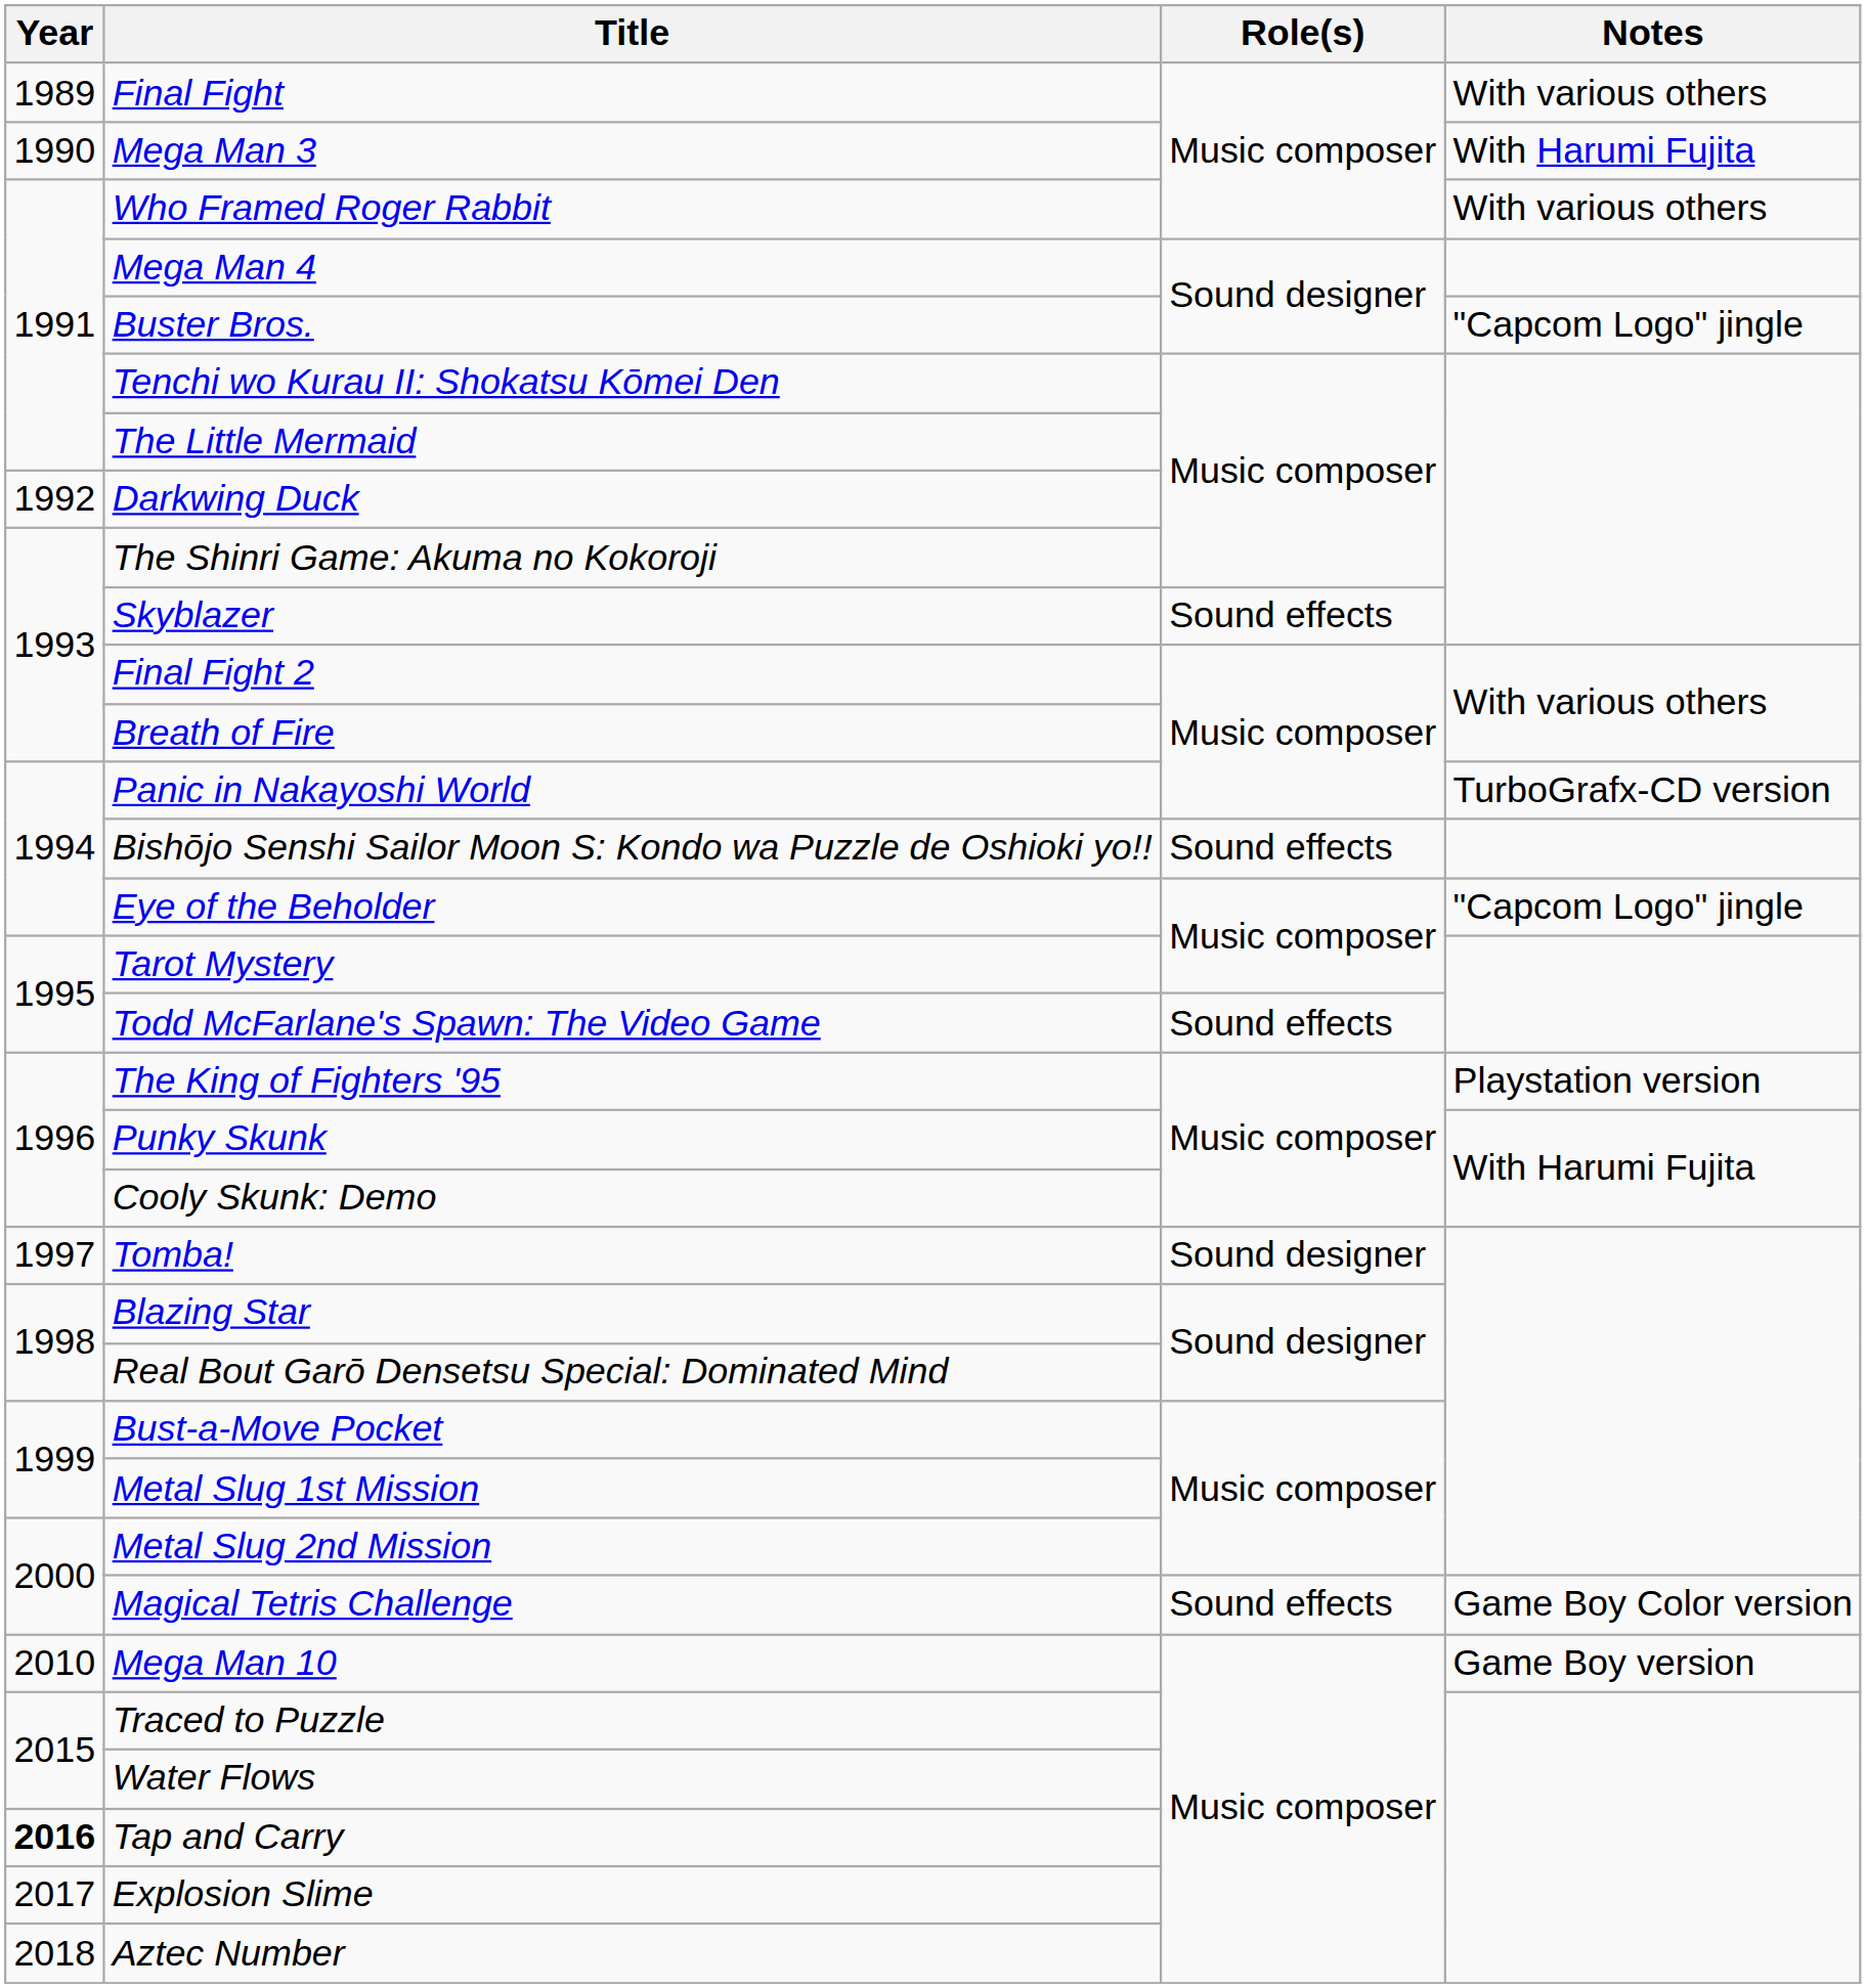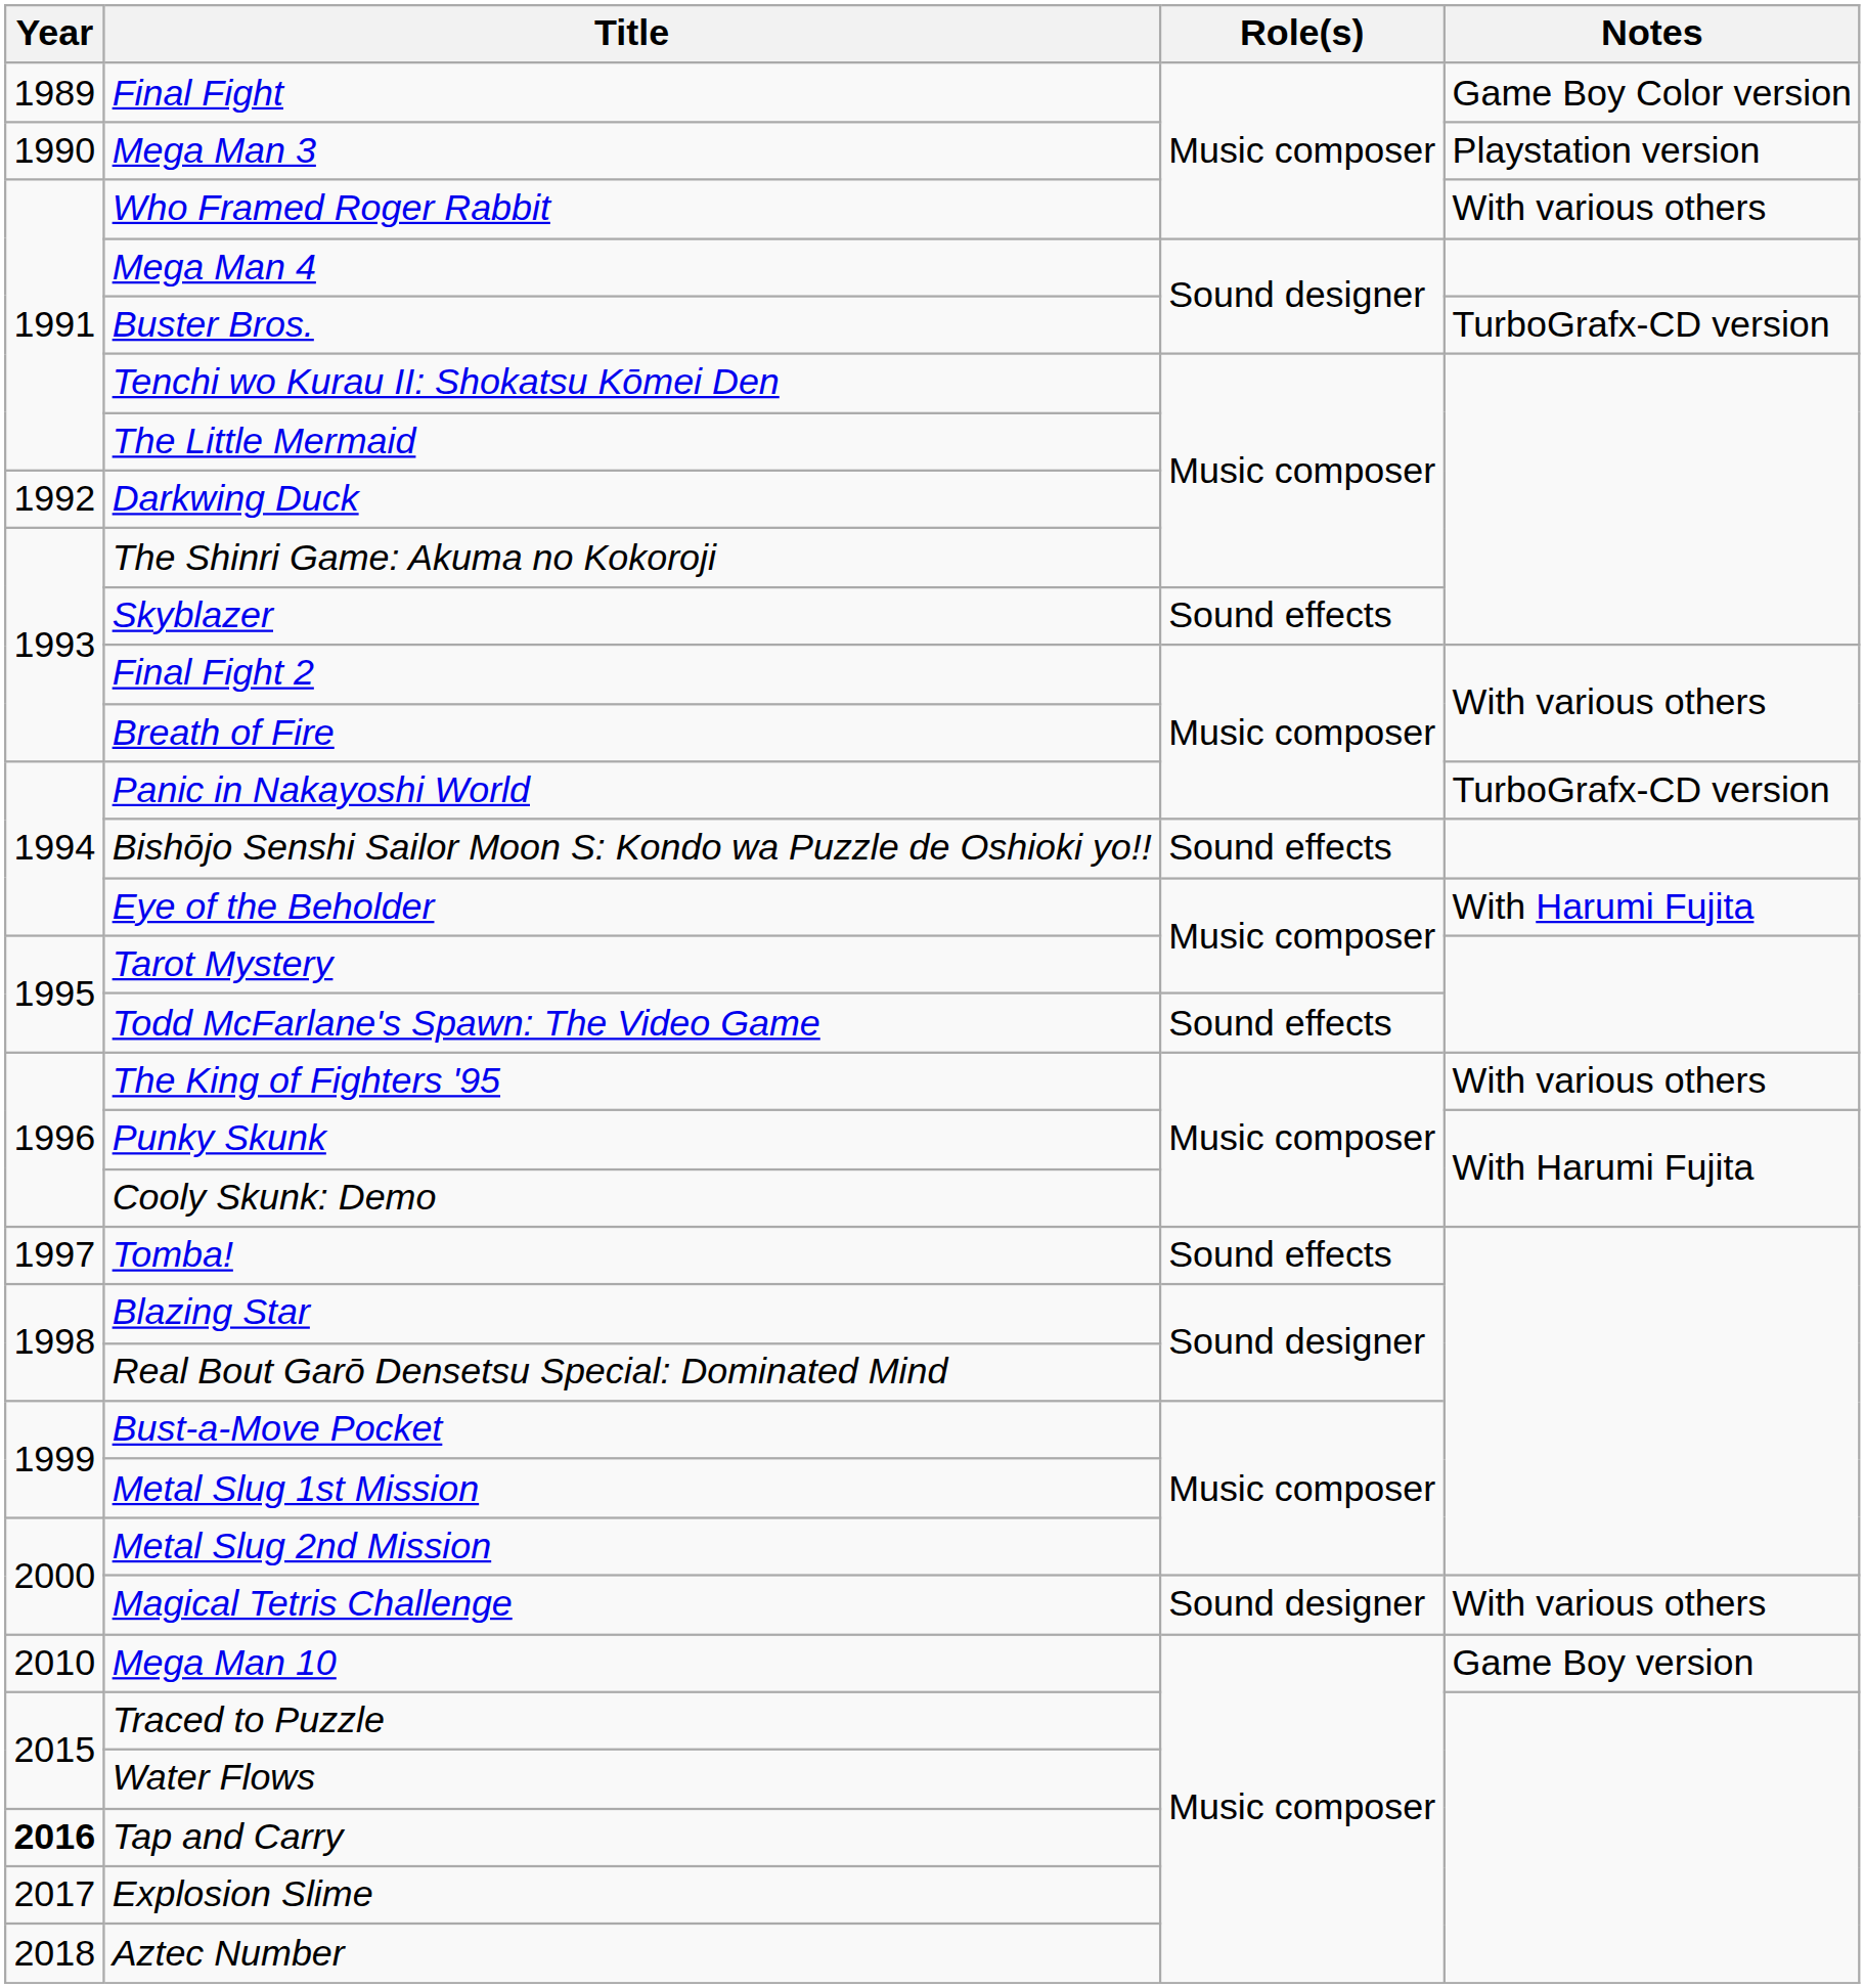 <table class="wikitable">
 <tr>
 <th>Year</th>
 <th>Title</th>
 <th>Role(s)</th>
 <th>Notes</th>
 </tr>
 <tr>
 <td>1989</td>
 <td><em><a href='#'>Final Fight</a></em></td>
 <td rowspan="3">Music composer</td>
-<td>With various others</td>
+<td>Game Boy Color version</td>
 </tr>
 <tr>
 <td>1990</td>
 <td><em><a href='#'>Mega Man 3</a></em></td>
-<td>With <a href='#'>Harumi Fujita</a></td>
+<td>Playstation version</td>
 </tr>
 <tr>
 <td rowspan="5">1991</td>
 <td><em><a href='#'>Who Framed Roger Rabbit</a></em></td>
 <td>With various others</td>
 </tr>
 <tr>
 <td><em><a href='#'>Mega Man 4</a></em></td>
 <td rowspan="2">Sound designer</td>
 </tr>
 <tr>
 <td><em><a href='#'>Buster Bros.</a></em></td>
-<td>"Capcom Logo" jingle</td>
+<td>TurboGrafx-CD version</td>
 </tr>
 <tr>
 <td><em><a href='#'>Tenchi wo Kurau II: Shokatsu Kōmei Den</a></em></td>
 <td rowspan="4">Music composer</td>
 <td rowspan="5"></td>
 </tr>
 <tr>
 <td><em><a href='#'>The Little Mermaid</a></em></td>
 </tr>
 <tr>
 <td>1992</td>
 <td><em><a href='#'>Darkwing Duck</a></em></td>
 </tr>
 <tr>
 <td rowspan="4">1993</td>
 <td><em>The Shinri Game: Akuma no Kokoroji</em></td>
 </tr>
 <tr>
 <td><em><a href='#'>Skyblazer</a></em></td>
 <td>Sound effects</td>
 </tr>
 <tr>
 <td><em><a href='#'>Final Fight 2</a></em></td>
 <td rowspan="3">Music composer</td>
 <td rowspan="2">With various others</td>
 </tr>
 <tr>
 <td><em><a href='#'>Breath of Fire</a></em></td>
 </tr>
 <tr>
 <td rowspan="3">1994</td>
 <td><em><a href='#'>Panic in Nakayoshi World</a></em></td>
 <td>TurboGrafx-CD version</td>
 </tr>
 <tr>
 <td><em>Bishōjo Senshi Sailor Moon S: Kondo wa Puzzle de Oshioki yo!!</em></td>
 <td>Sound effects</td>
 </tr>
 <tr>
 <td><em><a href='#'>Eye of the Beholder</a></em></td>
 <td rowspan="2">Music composer</td>
-<td>"Capcom Logo" jingle</td>
+<td>With <a href='#'>Harumi Fujita</a></td>
 </tr>
 <tr>
 <td rowspan="2">1995</td>
 <td><em><a href='#'>Tarot Mystery</a></em></td>
 <td rowspan="2"></td>
 </tr>
 <tr>
 <td><em><a href='#'>Todd McFarlane's Spawn: The Video Game</a></em></td>
 <td>Sound effects</td>
 </tr>
 <tr>
 <td rowspan="3">1996</td>
 <td><em><a href='#'>The King of Fighters '95</a></em></td>
 <td rowspan="3">Music composer</td>
-<td>Playstation version</td>
+<td>With various others</td>
 </tr>
 <tr>
 <td><em><a href='#'>Punky Skunk</a></em></td>
 <td rowspan="2">With Harumi Fujita</td>
 </tr>
 <tr>
 <td><em>Cooly Skunk: Demo</em></td>
 </tr>
 <tr>
 <td>1997</td>
 <td><em><a href='#'>Tomba!</a></em></td>
-<td>Sound designer</td>
+<td>Sound effects</td>
 <td rowspan="6"></td>
 </tr>
 <tr>
 <td rowspan="2">1998</td>
 <td><em><a href='#'>Blazing Star</a></em></td>
 <td rowspan="2">Sound designer</td>
 </tr>
 <tr>
 <td><em>Real Bout Garō Densetsu Special: Dominated Mind</em></td>
 </tr>
 <tr>
 <td rowspan="2">1999</td>
 <td><em><a href='#'>Bust-a-Move Pocket</a></em></td>
 <td rowspan="3">Music composer</td>
 </tr>
 <tr>
 <td><em><a href='#'>Metal Slug 1st Mission</a></em></td>
 </tr>
 <tr>
 <td rowspan="2">2000</td>
 <td><em><a href='#'>Metal Slug 2nd Mission</a></em></td>
 </tr>
 <tr>
 <td><em><a href='#'>Magical Tetris Challenge</a></em></td>
-<td>Sound effects</td>
-<td>Game Boy Color version</td>
+<td>Sound designer</td>
+<td>With various others</td>
 </tr>
 <tr>
 <td>2010</td>
 <td><em><a href='#'>Mega Man 10</a></em></td>
 <td rowspan="6">Music composer</td>
 <td>Game Boy version</td>
 </tr>
 <tr>
 <td rowspan="2">2015</td>
 <td><em>Traced to Puzzle</em></td>
 </tr>
 <tr>
 <td><em>Water Flows</em></td>
 </tr>
 <tr>
 <td><strong>2016</strong></td>
 <td><em>Tap and Carry</em></td>
 </tr>
 <tr>
 <td>2017</td>
 <td><em>Explosion Slime</em></td>
 </tr>
 <tr>
 <td>2018</td>
 <td><em>Aztec Number</em></td>
 </tr>
 </table>
